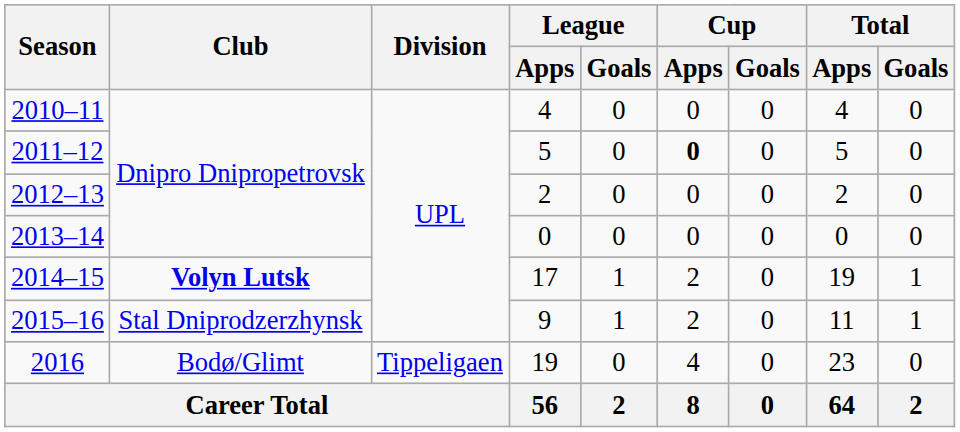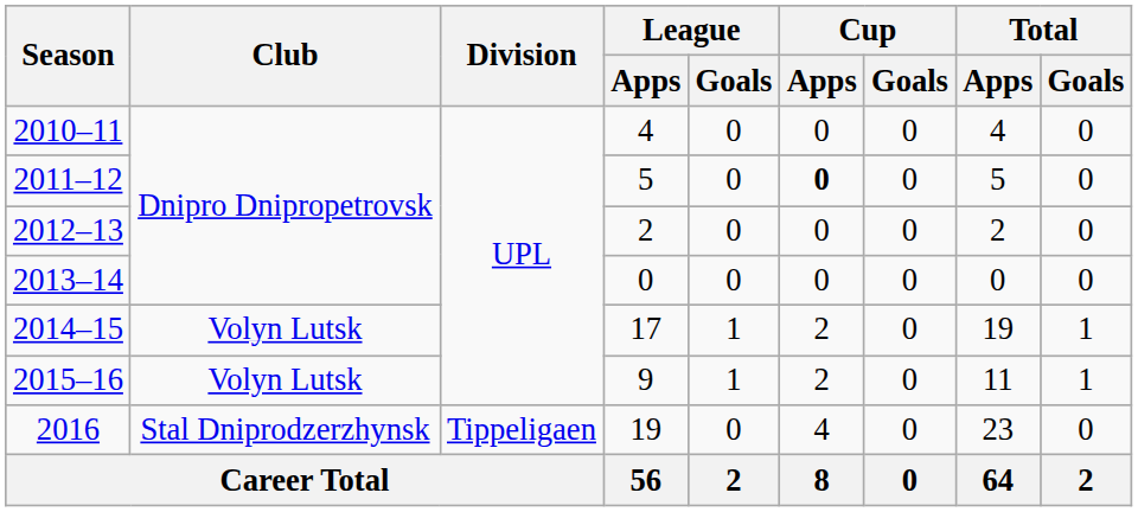 <table class="wikitable" style="text-align: center;">
 <tr>
 <th rowspan="2">Season</th>
 <th rowspan="2">Club</th>
 <th rowspan="2">Division</th>
 <th colspan="2">League</th>
 <th colspan="2">Cup</th>
 <th colspan="2">Total</th>
 </tr>
 <tr>
 <th>Apps</th>
 <th>Goals</th>
 <th>Apps</th>
 <th>Goals</th>
 <th>Apps</th>
 <th>Goals</th>
 </tr>
 <tr>
 <td><a href='#'>2010–11</a></td>
 <td rowspan="4" valign="center"><a href='#'>Dnipro Dnipropetrovsk</a></td>
 <td rowspan="6" valign="center"><a href='#'>UPL</a></td>
 <td>4</td>
 <td>0</td>
 <td>0</td>
 <td>0</td>
 <td>4</td>
 <td>0</td>
 </tr>
 <tr>
 <td><a href='#'>2011–12</a></td>
 <td>5</td>
 <td>0</td>
 <td><strong>0</strong></td>
 <td>0</td>
 <td>5</td>
 <td>0</td>
 </tr>
 <tr>
 <td><a href='#'>2012–13</a></td>
 <td>2</td>
 <td>0</td>
 <td>0</td>
 <td>0</td>
 <td>2</td>
 <td>0</td>
 </tr>
 <tr>
 <td><a href='#'>2013–14</a></td>
 <td>0</td>
 <td>0</td>
 <td>0</td>
 <td>0</td>
 <td>0</td>
 <td>0</td>
 </tr>
 <tr>
 <td><a href='#'>2014–15</a></td>
-<td rowspan="1" valign="center"><strong><a href='#'>Volyn Lutsk</a></strong></td>
+<td rowspan="1" valign="center"><a href='#'>Volyn Lutsk</a></td>
 <td>17</td>
 <td>1</td>
 <td>2</td>
 <td>0</td>
 <td>19</td>
 <td>1</td>
 </tr>
 <tr>
 <td><a href='#'>2015–16</a></td>
-<td rowspan="1" valign="center"><a href='#'>Stal Dniprodzerzhynsk</a></td>
+<td rowspan="1" valign="center"><a href='#'>Volyn Lutsk</a></td>
 <td>9</td>
 <td>1</td>
 <td>2</td>
 <td>0</td>
 <td>11</td>
 <td>1</td>
 </tr>
 <tr>
 <td><a href='#'>2016</a></td>
-<td rowspan="1" valign="center"><a href='#'>Bodø/Glimt</a></td>
+<td rowspan="1" valign="center"><a href='#'>Stal Dniprodzerzhynsk</a></td>
 <td rowspan="1" valign="center"><a href='#'>Tippeligaen</a></td>
 <td>19</td>
 <td>0</td>
 <td>4</td>
 <td>0</td>
 <td>23</td>
 <td>0</td>
 </tr>
 <tr>
 <th colspan="3">Career Total</th>
 <th>56</th>
 <th>2</th>
 <th>8</th>
 <th>0</th>
 <th>64</th>
 <th>2</th>
 </tr>
 </table>
